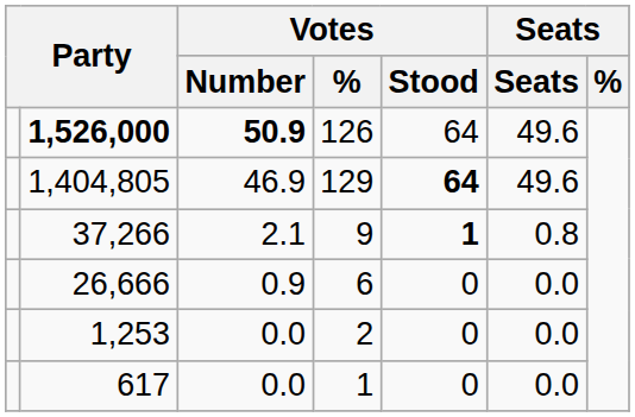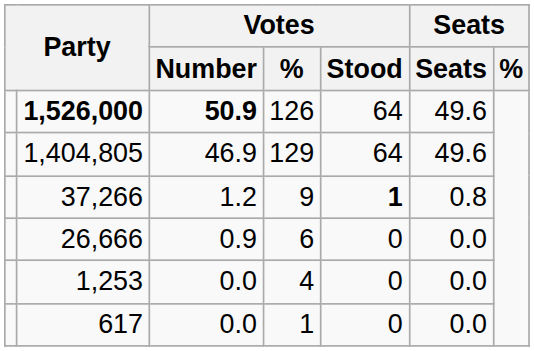 <table class="wikitable sortable" style="text-align:right;" style="font-size:95%">
 <tr>
 <th style="vertical-align:center;" rowspan="2" colspan="2">Party</th>
 <th style="text-align:center;" colspan="3">Votes</th>
 <th style="text-align:center;" colspan="4">Seats</th>
 </tr>
 <tr style="text-align: right">
 <th align=center>Number</th>
 <th align=center>%</th>
 <th align=center>Stood</th>
 <th align=center>Seats</th>
 <th align=center>%</th>
 </tr>
 <tr>
 <td></td>
 <td align="right"><strong>1,526,000</strong></td>
 <td align="right"><strong>50.9</strong></td>
 <td align="right">126</td>
 <td align="right">64</td>
 <td align="right">49.6</td>
 </tr>
 <tr style="text-align: right">
 <td></td>
 <td align="right">1,404,805</td>
 <td align="right">46.9</td>
 <td align="right">129</td>
-<td align="right"><strong>64</strong></td>
+<td align="right">64</td>
 <td align="right">49.6</td>
 </tr>
 <tr>
 <td></td>
 <td align="right">37,266</td>
-<td align="right">2.1</td>
+<td align="right">1.2</td>
 <td align="right">9</td>
 <td align="right"><strong>1</strong></td>
 <td align="right">0.8</td>
 </tr>
 <tr>
 <td></td>
 <td align="right">26,666</td>
 <td align="right">0.9</td>
 <td align="right">6</td>
 <td align="right">0</td>
 <td align="right">0.0</td>
 </tr>
 <tr>
 <td></td>
 <td align="right">1,253</td>
 <td align="right">0.0</td>
-<td align="right">2</td>
+<td align="right">4</td>
 <td align="right">0</td>
 <td align="right">0.0</td>
 </tr>
 <tr>
 <td></td>
 <td align="right">617</td>
 <td align="right">0.0</td>
 <td align="right">1</td>
 <td align="right">0</td>
 <td align="right">0.0</td>
 </tr>
 </table>
